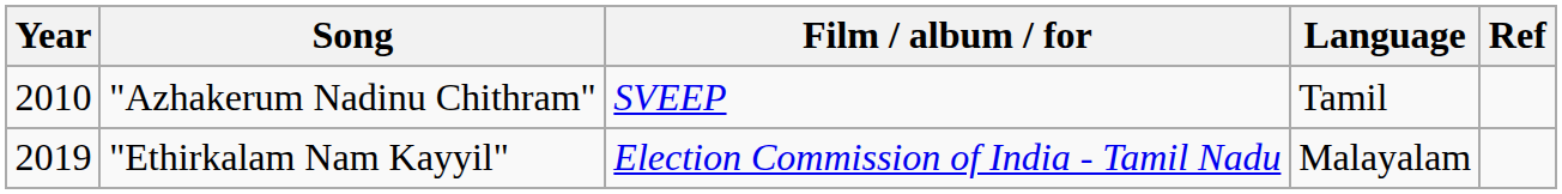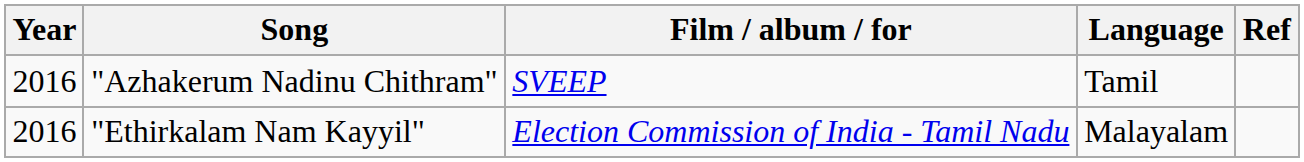 <table class="wikitable sortable">
 <tr>
 <th>Year</th>
 <th>Song</th>
 <th>Film / album / for</th>
 <th>Language</th>
 <th>Ref</th>
 </tr>
 <tr>
-<td>2010</td>
+<td>2016</td>
 <td>"Azhakerum Nadinu Chithram"</td>
 <td><em><a href='#'>SVEEP</a></em></td>
 <td>Tamil</td>
 <td></td>
 </tr>
 <tr>
-<td>2019</td>
+<td>2016</td>
 <td>"Ethirkalam Nam Kayyil"</td>
 <td><em><a href='#'>Election Commission of India - Tamil Nadu</a></em></td>
 <td>Malayalam</td>
 <td></td>
 </tr>
 <tr>
 </tr>
 </table>
